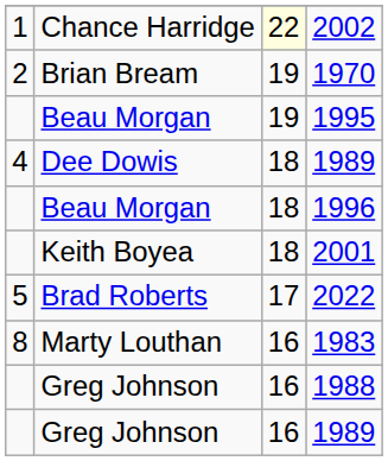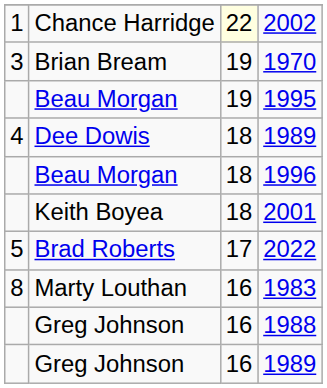 <table class="wikitable">
 <tr>
 </tr>
 <tr>
 <td>1</td>
 <td>Chance Harridge</td>
 <td style="background: lightyellow;">22</td>
 <td><a href='#'>2002</a></td>
 </tr>
 <tr>
-<td>2</td>
+<td>3</td>
 <td>Brian Bream</td>
 <td>19</td>
 <td><a href='#'>1970</a></td>
 </tr>
 <tr>
 <td></td>
 <td><a href='#'>Beau Morgan</a></td>
 <td>19</td>
 <td><a href='#'>1995</a></td>
 </tr>
 <tr>
 <td>4</td>
 <td><a href='#'>Dee Dowis</a></td>
 <td>18</td>
 <td><a href='#'>1989</a></td>
 </tr>
 <tr>
 <td></td>
 <td><a href='#'>Beau Morgan</a></td>
 <td>18</td>
 <td><a href='#'>1996</a></td>
 </tr>
 <tr>
 <td></td>
 <td>Keith Boyea</td>
 <td>18</td>
 <td><a href='#'>2001</a></td>
 </tr>
 <tr>
 <td>5</td>
 <td><a href='#'>Brad Roberts</a></td>
 <td>17</td>
 <td><a href='#'>2022</a></td>
 </tr>
 <tr>
 <td>8</td>
 <td>Marty Louthan</td>
 <td>16</td>
 <td><a href='#'>1983</a></td>
 </tr>
 <tr>
 <td></td>
 <td>Greg Johnson</td>
 <td>16</td>
 <td><a href='#'>1988</a></td>
 </tr>
 <tr>
 <td></td>
 <td>Greg Johnson</td>
 <td>16</td>
 <td><a href='#'>1989</a></td>
 </tr>
 </table>
